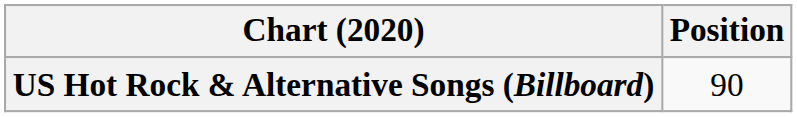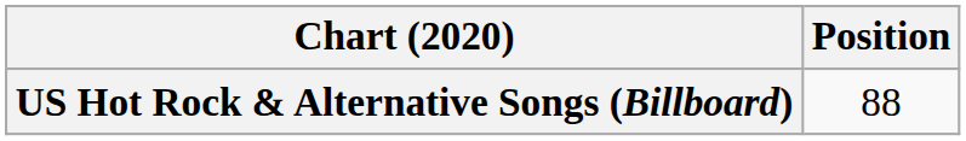 <table class="wikitable plainrowheaders" style="text-align:center">
 <tr>
 <th>Chart (2020)</th>
 <th>Position</th>
 </tr>
 <tr>
 <th scope="row">US Hot Rock & Alternative Songs (<em>Billboard</em>)</th>
-<td>90</td>
+<td>88</td>
 </tr>
 </table>
